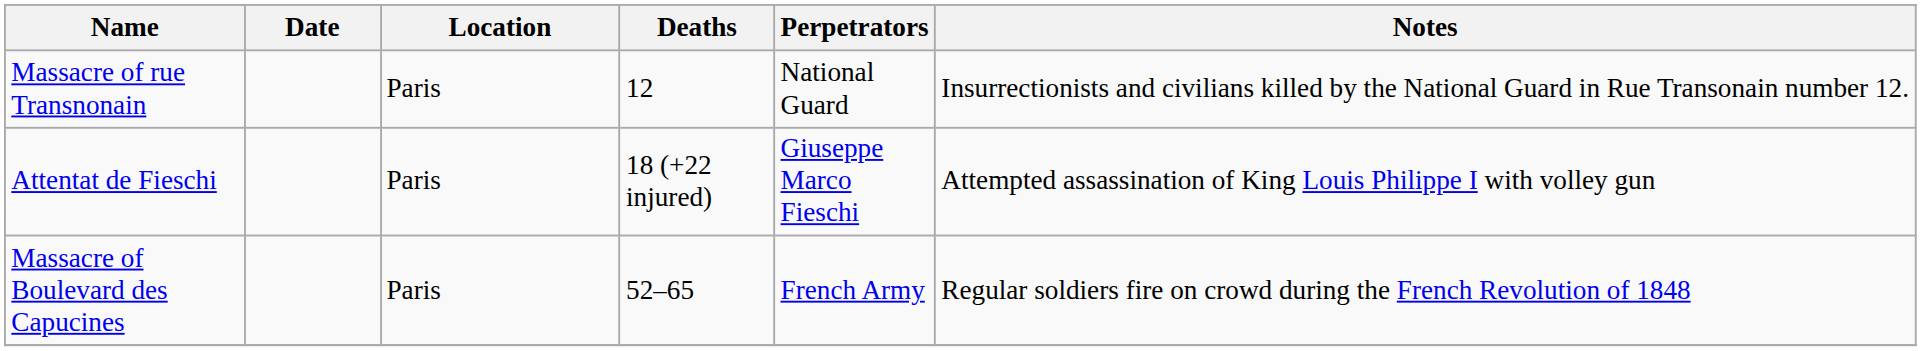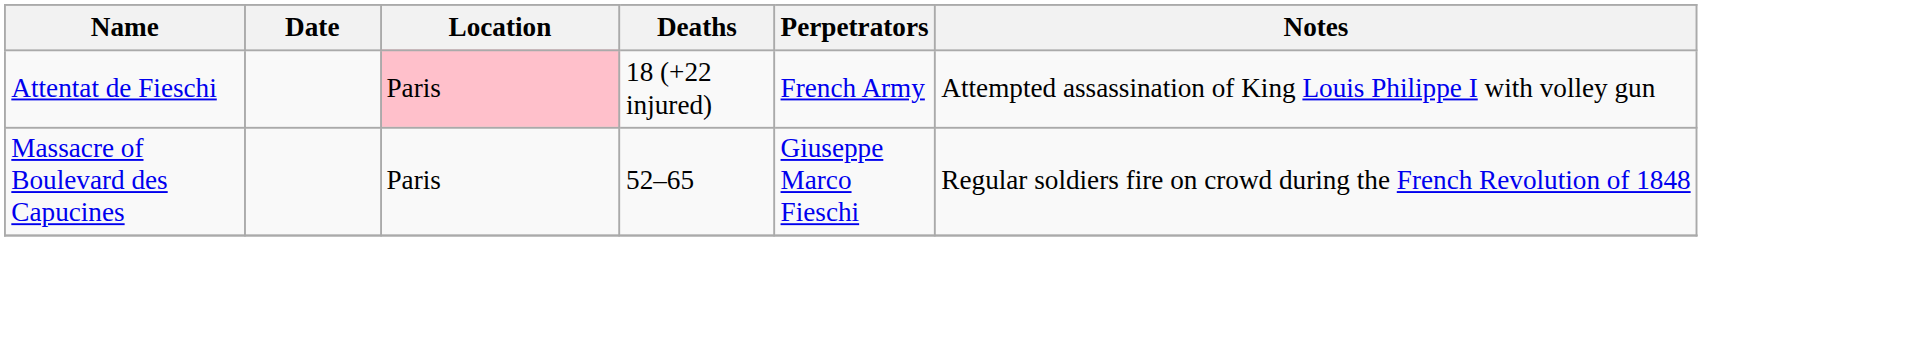 <table class="sortable wikitable" style="font-size:90%;">
 <tr>
 <th style="width:120px;">Name</th>
 <th style="width:65px;">Date</th>
 <th style="width:120px;">Location</th>
 <th ! data-sort-type="number" style="width:75px;">Deaths</th>
 <th style="width:75px;">Perpetrators</th>
 <th class="unsortable">Notes</th>
 </tr>
 <tr>
-<td><a href='#'>Massacre of rue Transnonain</a></td>
-<td></td>
-<td>Paris</td>
-<td>12</td>
-<td>National Guard</td>
-<td>Insurrectionists and civilians killed by the National Guard in Rue Transonain number 12.</td>
-</tr>
-<tr>
 <td><a href='#'>Attentat de Fieschi</a></td>
 <td></td>
-<td>Paris</td>
+<td style="background: pink;">Paris</td>
 <td>18 (+22 injured)</td>
-<td><a href='#'>Giuseppe Marco Fieschi</a></td>
+<td><a href='#'>French Army</a></td>
 <td>Attempted assassination of King <a href='#'>Louis Philippe I</a> with volley gun</td>
 </tr>
 <tr>
 <td><a href='#'>Massacre of Boulevard des Capucines</a></td>
 <td></td>
 <td>Paris</td>
 <td>52–65</td>
-<td><a href='#'>French Army</a></td>
+<td><a href='#'>Giuseppe Marco Fieschi</a></td>
 <td>Regular soldiers fire on crowd during the <a href='#'>French Revolution of 1848</a></td>
 </tr>
 <tr>
 </tr>
 </table>
